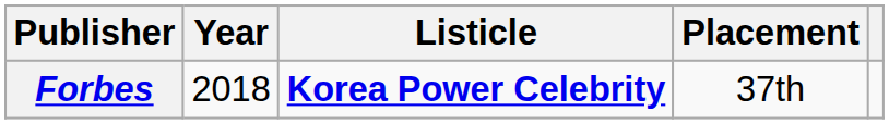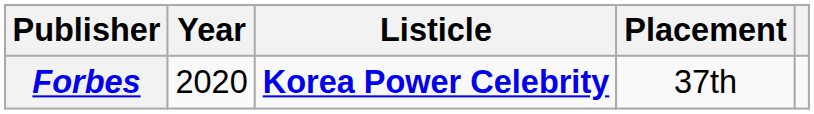 <table class="wikitable plainrowheaders sortable" style="margin-right: 0;">
 <tr>
 <th scope="col">Publisher</th>
 <th scope="col">Year</th>
 <th scope="col">Listicle</th>
 <th scope="col">Placement</th>
 <th scope="col" class="unsortable"></th>
 </tr>
 <tr>
 <th scope="row"><em><a href='#'>Forbes</a></em></th>
-<td>2018</td>
+<td>2020</td>
 <td><strong><a href='#'>Korea Power Celebrity</a></strong></td>
 <td style="text-align:center;">37th</td>
 <td style="text-align:center;"></td>
 </tr>
 </table>
